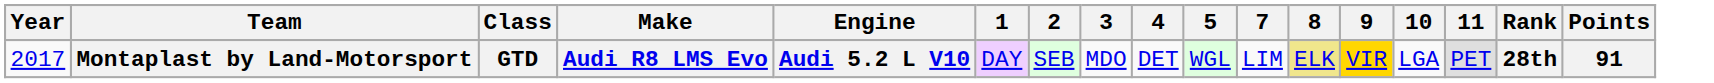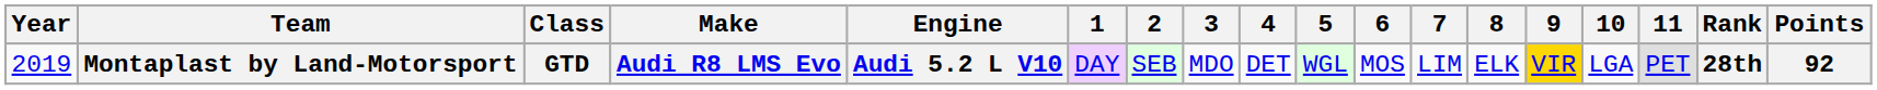 <table class="wikitable" style="text-align:center; font-size:85%">
 <tr>
 <th>Year</th>
 <th>Team</th>
 <th>Class</th>
 <th>Make</th>
 <th>Engine</th>
 <th>1</th>
 <th>2</th>
 <th>3</th>
 <th>4</th>
 <th>5</th>
+<th>6</th>
 <th>7</th>
 <th>8</th>
 <th>9</th>
 <th>10</th>
 <th>11</th>
 <th>Rank</th>
 <th>Points</th>
 </tr>
 <tr>
-<td><a href='#'>2017</a></td>
+<td><a href='#'>2019</a></td>
 <th nowrap>Montaplast by Land-Motorsport</th>
 <th>GTD</th>
 <th nowrap><a href='#'>Audi R8 LMS Evo</a></th>
 <th nowrap><a href='#'>Audi</a> 5.2 L <a href='#'>V10</a></th>
 <td style="background:#EFCFFF;"><a href='#'>DAY</a><br></td>
 <td style="background:#DFFFDF;"><a href='#'>SEB</a><br></td>
 <td><a href='#'>MDO</a></td>
 <td><a href='#'>DET</a></td>
 <td style="background:#DFFFDF;"><a href='#'>WGL</a><br></td>
+<td><a href='#'>MOS</a></td>
 <td><a href='#'>LIM</a></td>
-<td style="background: khaki;"><a href='#'>ELK</a></td>
+<td><a href='#'>ELK</a></td>
 <td style="background: gold;"><a href='#'>VIR</a></td>
 <td><a href='#'>LGA</a></td>
 <td style="background:#DFDFDF;"><a href='#'>PET</a><br></td>
 <th>28th</th>
-<th>91</th>
+<th>92</th>
 </tr>
 </table>
